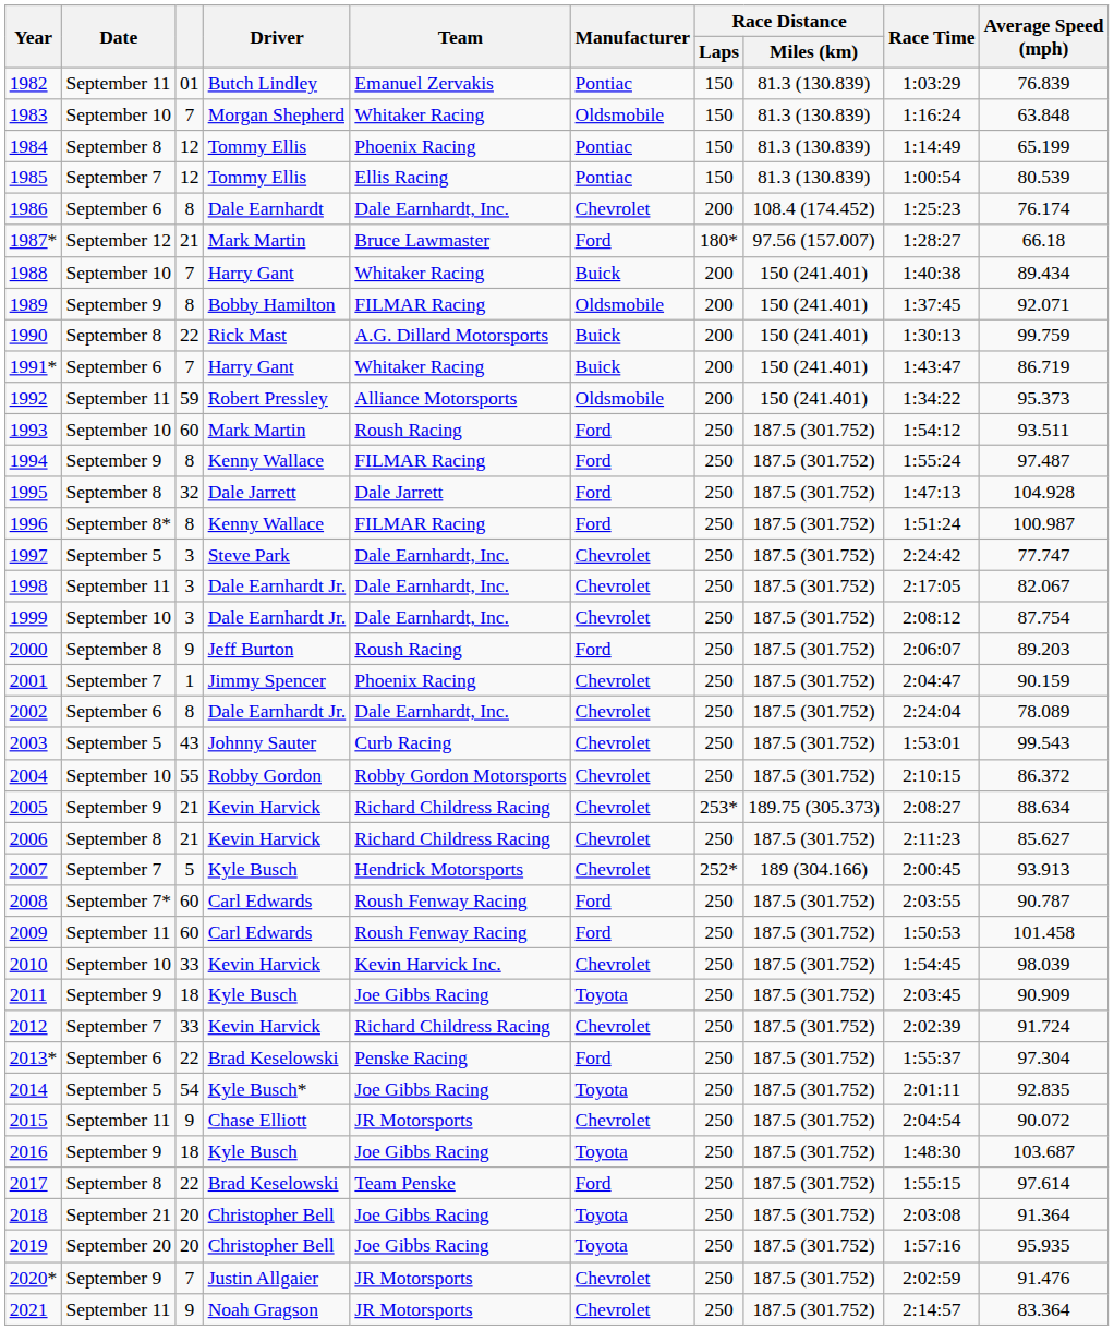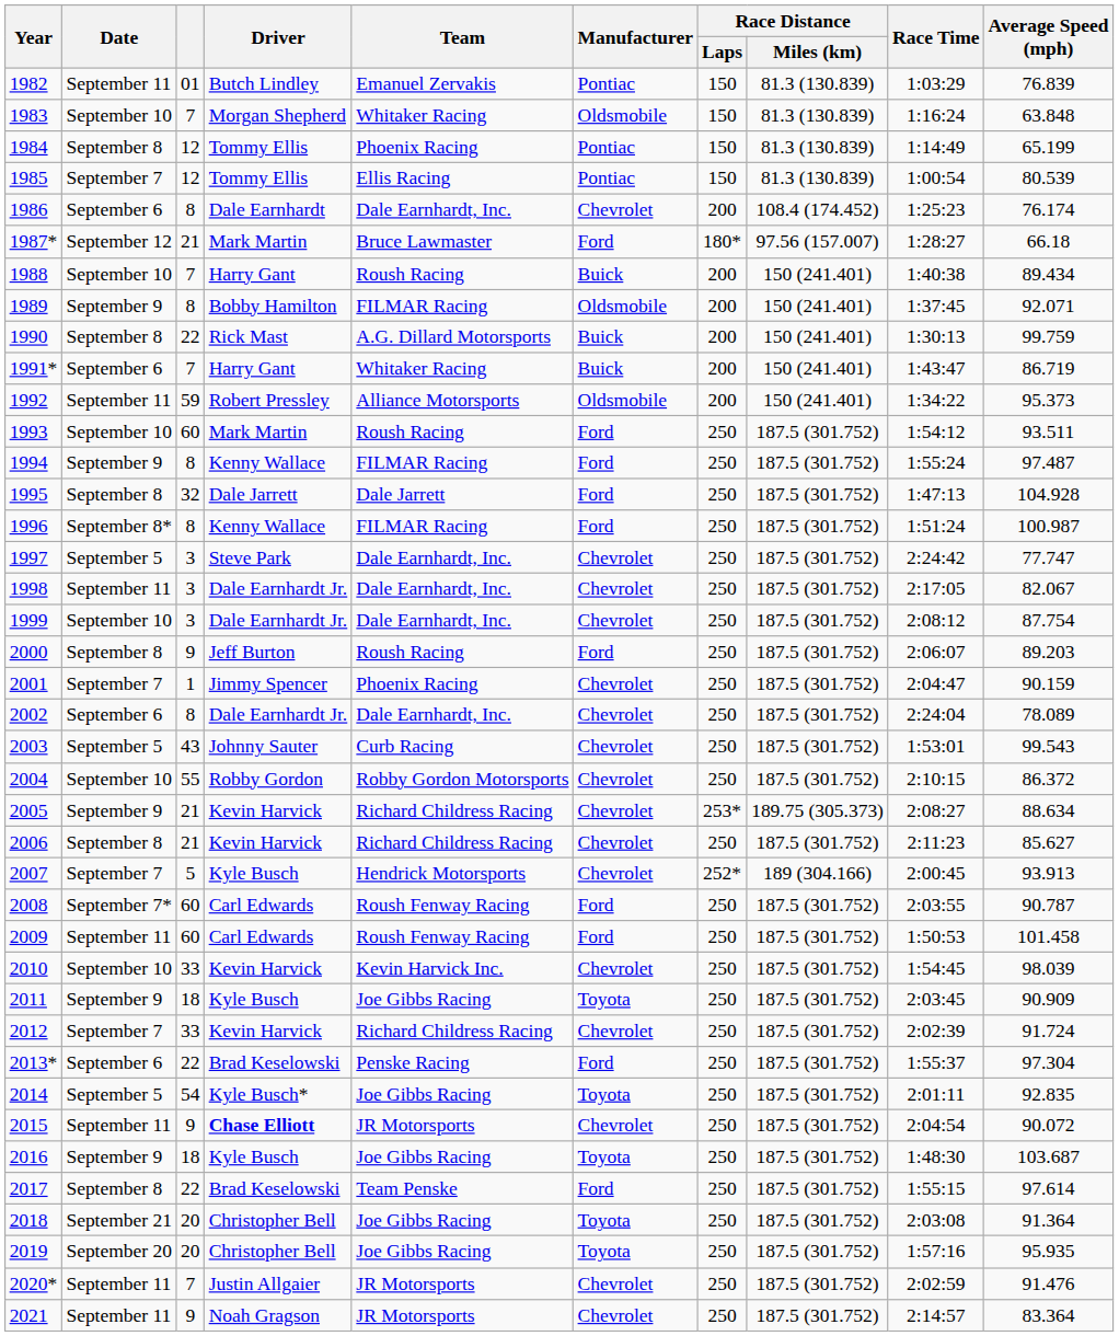 <table class="wikitable" style="font-size: 95%;">
 <tr>
 <th rowspan="2">Year</th>
 <th rowspan="2">Date</th>
 <th rowspan="2"></th>
 <th rowspan="2">Driver</th>
 <th rowspan="2">Team</th>
 <th rowspan="2">Manufacturer</th>
 <th colspan="2">Race Distance</th>
 <th rowspan="2">Race Time</th>
 <th rowspan="2">Average Speed<br>(mph)</th>
 </tr>
 <tr>
 <th>Laps</th>
 <th>Miles (km)</th>
 </tr>
 <tr>
 <td><a href='#'>1982</a></td>
 <td>September 11</td>
 <td align="center">01</td>
 <td><a href='#'>Butch Lindley</a></td>
 <td><a href='#'>Emanuel Zervakis</a></td>
 <td><a href='#'>Pontiac</a></td>
 <td align="center">150</td>
 <td align="center">81.3 (130.839)</td>
 <td align="center">1:03:29</td>
 <td align="center">76.839</td>
 </tr>
 <tr>
 <td><a href='#'>1983</a></td>
 <td>September 10</td>
 <td align="center">7</td>
 <td><a href='#'>Morgan Shepherd</a></td>
 <td><a href='#'>Whitaker Racing</a></td>
 <td><a href='#'>Oldsmobile</a></td>
 <td align="center">150</td>
 <td align="center">81.3 (130.839)</td>
 <td align="center">1:16:24</td>
 <td align="center">63.848</td>
 </tr>
 <tr>
 <td><a href='#'>1984</a></td>
 <td>September 8</td>
 <td align="center">12</td>
 <td><a href='#'>Tommy Ellis</a></td>
 <td><a href='#'>Phoenix Racing</a></td>
 <td><a href='#'>Pontiac</a></td>
 <td align="center">150</td>
 <td align="center">81.3 (130.839)</td>
 <td align="center">1:14:49</td>
 <td align="center">65.199</td>
 </tr>
 <tr>
 <td><a href='#'>1985</a></td>
 <td>September 7</td>
 <td align="center">12</td>
 <td><a href='#'>Tommy Ellis</a></td>
 <td><a href='#'>Ellis Racing</a></td>
 <td><a href='#'>Pontiac</a></td>
 <td align="center">150</td>
 <td align="center">81.3 (130.839)</td>
 <td align="center">1:00:54</td>
 <td align="center">80.539</td>
 </tr>
 <tr>
 <td><a href='#'>1986</a></td>
 <td>September 6</td>
 <td align="center">8</td>
 <td><a href='#'>Dale Earnhardt</a></td>
 <td><a href='#'>Dale Earnhardt, Inc.</a></td>
 <td><a href='#'>Chevrolet</a></td>
 <td align="center">200</td>
 <td align="center">108.4 (174.452)</td>
 <td align="center">1:25:23</td>
 <td align="center">76.174</td>
 </tr>
 <tr>
 <td><a href='#'>1987</a>*</td>
 <td>September 12</td>
 <td align="center">21</td>
 <td><a href='#'>Mark Martin</a></td>
 <td><a href='#'>Bruce Lawmaster</a></td>
 <td><a href='#'>Ford</a></td>
 <td align="center">180*</td>
 <td align="center">97.56 (157.007)</td>
 <td align="center">1:28:27</td>
 <td align="center">66.18</td>
 </tr>
 <tr>
 <td><a href='#'>1988</a></td>
 <td>September 10</td>
 <td align="center">7</td>
 <td><a href='#'>Harry Gant</a></td>
-<td><a href='#'>Whitaker Racing</a></td>
+<td><a href='#'>Roush Racing</a></td>
 <td><a href='#'>Buick</a></td>
 <td align="center">200</td>
 <td align="center">150 (241.401)</td>
 <td align="center">1:40:38</td>
 <td align="center">89.434</td>
 </tr>
 <tr>
 <td><a href='#'>1989</a></td>
 <td>September 9</td>
 <td align="center">8</td>
 <td><a href='#'>Bobby Hamilton</a></td>
 <td><a href='#'>FILMAR Racing</a></td>
 <td><a href='#'>Oldsmobile</a></td>
 <td align="center">200</td>
 <td align="center">150 (241.401)</td>
 <td align="center">1:37:45</td>
 <td align="center">92.071</td>
 </tr>
 <tr>
 <td><a href='#'>1990</a></td>
 <td>September 8</td>
 <td align="center">22</td>
 <td><a href='#'>Rick Mast</a></td>
 <td><a href='#'>A.G. Dillard Motorsports</a></td>
 <td><a href='#'>Buick</a></td>
 <td align="center">200</td>
 <td align="center">150 (241.401)</td>
 <td align="center">1:30:13</td>
 <td align="center">99.759</td>
 </tr>
 <tr>
 <td><a href='#'>1991</a>*</td>
 <td>September 6</td>
 <td align="center">7</td>
 <td><a href='#'>Harry Gant</a></td>
 <td><a href='#'>Whitaker Racing</a></td>
 <td><a href='#'>Buick</a></td>
 <td align="center">200</td>
 <td align="center">150 (241.401)</td>
 <td align="center">1:43:47</td>
 <td align="center">86.719</td>
 </tr>
 <tr>
 <td><a href='#'>1992</a></td>
 <td>September 11</td>
 <td align="center">59</td>
 <td><a href='#'>Robert Pressley</a></td>
 <td><a href='#'>Alliance Motorsports</a></td>
 <td><a href='#'>Oldsmobile</a></td>
 <td align="center">200</td>
 <td align="center">150 (241.401)</td>
 <td align="center">1:34:22</td>
 <td align="center">95.373</td>
 </tr>
 <tr>
 <td><a href='#'>1993</a></td>
 <td>September 10</td>
 <td align="center">60</td>
 <td><a href='#'>Mark Martin</a></td>
 <td><a href='#'>Roush Racing</a></td>
 <td><a href='#'>Ford</a></td>
 <td align="center">250</td>
 <td align="center">187.5 (301.752)</td>
 <td align="center">1:54:12</td>
 <td align="center">93.511</td>
 </tr>
 <tr>
 <td><a href='#'>1994</a></td>
 <td>September 9</td>
 <td align="center">8</td>
 <td><a href='#'>Kenny Wallace</a></td>
 <td><a href='#'>FILMAR Racing</a></td>
 <td><a href='#'>Ford</a></td>
 <td align="center">250</td>
 <td align="center">187.5 (301.752)</td>
 <td align="center">1:55:24</td>
 <td align="center">97.487</td>
 </tr>
 <tr>
 <td><a href='#'>1995</a></td>
 <td>September 8</td>
 <td align="center">32</td>
 <td><a href='#'>Dale Jarrett</a></td>
 <td><a href='#'>Dale Jarrett</a></td>
 <td><a href='#'>Ford</a></td>
 <td align="center">250</td>
 <td align="center">187.5 (301.752)</td>
 <td align="center">1:47:13</td>
 <td align="center">104.928</td>
 </tr>
 <tr>
 <td><a href='#'>1996</a></td>
 <td>September 8*</td>
 <td align="center">8</td>
 <td><a href='#'>Kenny Wallace</a></td>
 <td><a href='#'>FILMAR Racing</a></td>
 <td><a href='#'>Ford</a></td>
 <td align="center">250</td>
 <td align="center">187.5 (301.752)</td>
 <td align="center">1:51:24</td>
 <td align="center">100.987</td>
 </tr>
 <tr>
 <td><a href='#'>1997</a></td>
 <td>September 5</td>
 <td align="center">3</td>
 <td><a href='#'>Steve Park</a></td>
 <td><a href='#'>Dale Earnhardt, Inc.</a></td>
 <td><a href='#'>Chevrolet</a></td>
 <td align="center">250</td>
 <td align="center">187.5 (301.752)</td>
 <td align="center">2:24:42</td>
 <td align="center">77.747</td>
 </tr>
 <tr>
 <td><a href='#'>1998</a></td>
 <td>September 11</td>
 <td align="center">3</td>
 <td><a href='#'>Dale Earnhardt Jr.</a></td>
 <td><a href='#'>Dale Earnhardt, Inc.</a></td>
 <td><a href='#'>Chevrolet</a></td>
 <td align="center">250</td>
 <td align="center">187.5 (301.752)</td>
 <td align="center">2:17:05</td>
 <td align="center">82.067</td>
 </tr>
 <tr>
 <td><a href='#'>1999</a></td>
 <td>September 10</td>
 <td align="center">3</td>
 <td><a href='#'>Dale Earnhardt Jr.</a></td>
 <td><a href='#'>Dale Earnhardt, Inc.</a></td>
 <td><a href='#'>Chevrolet</a></td>
 <td align="center">250</td>
 <td align="center">187.5 (301.752)</td>
 <td align="center">2:08:12</td>
 <td align="center">87.754</td>
 </tr>
 <tr>
 <td><a href='#'>2000</a></td>
 <td>September 8</td>
 <td align="center">9</td>
 <td><a href='#'>Jeff Burton</a></td>
 <td><a href='#'>Roush Racing</a></td>
 <td><a href='#'>Ford</a></td>
 <td align="center">250</td>
 <td align="center">187.5 (301.752)</td>
 <td align="center">2:06:07</td>
 <td align="center">89.203</td>
 </tr>
 <tr>
 <td><a href='#'>2001</a></td>
 <td>September 7</td>
 <td align="center">1</td>
 <td><a href='#'>Jimmy Spencer</a></td>
 <td><a href='#'>Phoenix Racing</a></td>
 <td><a href='#'>Chevrolet</a></td>
 <td align="center">250</td>
 <td align="center">187.5 (301.752)</td>
 <td align="center">2:04:47</td>
 <td align="center">90.159</td>
 </tr>
 <tr>
 <td><a href='#'>2002</a></td>
 <td>September 6</td>
 <td align="center">8</td>
 <td><a href='#'>Dale Earnhardt Jr.</a></td>
 <td><a href='#'>Dale Earnhardt, Inc.</a></td>
 <td><a href='#'>Chevrolet</a></td>
 <td align="center">250</td>
 <td align="center">187.5 (301.752)</td>
 <td align="center">2:24:04</td>
 <td align="center">78.089</td>
 </tr>
 <tr>
 <td><a href='#'>2003</a></td>
 <td>September 5</td>
 <td align="center">43</td>
 <td><a href='#'>Johnny Sauter</a></td>
 <td><a href='#'>Curb Racing</a></td>
 <td><a href='#'>Chevrolet</a></td>
 <td align="center">250</td>
 <td align="center">187.5 (301.752)</td>
 <td align="center">1:53:01</td>
 <td align="center">99.543</td>
 </tr>
 <tr>
 <td><a href='#'>2004</a></td>
 <td>September 10</td>
 <td align="center">55</td>
 <td><a href='#'>Robby Gordon</a></td>
 <td><a href='#'>Robby Gordon Motorsports</a></td>
 <td><a href='#'>Chevrolet</a></td>
 <td align="center">250</td>
 <td align="center">187.5 (301.752)</td>
 <td align="center">2:10:15</td>
 <td align="center">86.372</td>
 </tr>
 <tr>
 <td><a href='#'>2005</a></td>
 <td>September 9</td>
 <td align="center">21</td>
 <td><a href='#'>Kevin Harvick</a></td>
 <td><a href='#'>Richard Childress Racing</a></td>
 <td><a href='#'>Chevrolet</a></td>
 <td align="center">253*</td>
 <td align="center">189.75 (305.373)</td>
 <td align="center">2:08:27</td>
 <td align="center">88.634</td>
 </tr>
 <tr>
 <td><a href='#'>2006</a></td>
 <td>September 8</td>
 <td align="center">21</td>
 <td><a href='#'>Kevin Harvick</a></td>
 <td><a href='#'>Richard Childress Racing</a></td>
 <td><a href='#'>Chevrolet</a></td>
 <td align="center">250</td>
 <td align="center">187.5 (301.752)</td>
 <td align="center">2:11:23</td>
 <td align="center">85.627</td>
 </tr>
 <tr>
 <td><a href='#'>2007</a></td>
 <td>September 7</td>
 <td align="center">5</td>
 <td><a href='#'>Kyle Busch</a></td>
 <td><a href='#'>Hendrick Motorsports</a></td>
 <td><a href='#'>Chevrolet</a></td>
 <td align="center">252*</td>
 <td align="center">189 (304.166)</td>
 <td align="center">2:00:45</td>
 <td align="center">93.913</td>
 </tr>
 <tr>
 <td><a href='#'>2008</a></td>
 <td>September 7*</td>
 <td align="center">60</td>
 <td><a href='#'>Carl Edwards</a></td>
 <td><a href='#'>Roush Fenway Racing</a></td>
 <td><a href='#'>Ford</a></td>
 <td align="center">250</td>
 <td align="center">187.5 (301.752)</td>
 <td align="center">2:03:55</td>
 <td align="center">90.787</td>
 </tr>
 <tr>
 <td><a href='#'>2009</a></td>
 <td>September 11</td>
 <td align="center">60</td>
 <td><a href='#'>Carl Edwards</a></td>
 <td><a href='#'>Roush Fenway Racing</a></td>
 <td><a href='#'>Ford</a></td>
 <td align="center">250</td>
 <td align="center">187.5 (301.752)</td>
 <td align="center">1:50:53</td>
 <td align="center">101.458</td>
 </tr>
 <tr>
 <td><a href='#'>2010</a></td>
 <td>September 10</td>
 <td align="center">33</td>
 <td><a href='#'>Kevin Harvick</a></td>
 <td><a href='#'>Kevin Harvick Inc.</a></td>
 <td><a href='#'>Chevrolet</a></td>
 <td align="center">250</td>
 <td align="center">187.5 (301.752)</td>
 <td align="center">1:54:45</td>
 <td align="center">98.039</td>
 </tr>
 <tr>
 <td><a href='#'>2011</a></td>
 <td>September 9</td>
 <td align="center">18</td>
 <td><a href='#'>Kyle Busch</a></td>
 <td><a href='#'>Joe Gibbs Racing</a></td>
 <td><a href='#'>Toyota</a></td>
 <td align="center">250</td>
 <td align="center">187.5 (301.752)</td>
 <td align="center">2:03:45</td>
 <td align="center">90.909</td>
 </tr>
 <tr>
 <td><a href='#'>2012</a></td>
 <td>September 7</td>
 <td align="center">33</td>
 <td><a href='#'>Kevin Harvick</a></td>
 <td><a href='#'>Richard Childress Racing</a></td>
 <td><a href='#'>Chevrolet</a></td>
 <td align="center">250</td>
 <td align="center">187.5 (301.752)</td>
 <td align="center">2:02:39</td>
 <td align="center">91.724</td>
 </tr>
 <tr>
 <td><a href='#'>2013</a>*</td>
 <td>September 6</td>
 <td align="center">22</td>
 <td><a href='#'>Brad Keselowski</a></td>
 <td><a href='#'>Penske Racing</a></td>
 <td><a href='#'>Ford</a></td>
 <td align="center">250</td>
 <td align="center">187.5 (301.752)</td>
 <td align="center">1:55:37</td>
 <td align="center">97.304</td>
 </tr>
 <tr>
 <td><a href='#'>2014</a></td>
 <td>September 5</td>
 <td align="center">54</td>
 <td><a href='#'>Kyle Busch</a>*</td>
 <td><a href='#'>Joe Gibbs Racing</a></td>
 <td><a href='#'>Toyota</a></td>
 <td align="center">250</td>
 <td align="center">187.5 (301.752)</td>
 <td align="center">2:01:11</td>
 <td align="center">92.835</td>
 </tr>
 <tr>
 <td><a href='#'>2015</a></td>
 <td>September 11</td>
 <td align="center">9</td>
-<td><a href='#'>Chase Elliott</a></td>
+<td><strong><a href='#'>Chase Elliott</a></strong></td>
 <td><a href='#'>JR Motorsports</a></td>
 <td><a href='#'>Chevrolet</a></td>
 <td align="center">250</td>
 <td align="center">187.5 (301.752)</td>
 <td align="center">2:04:54</td>
 <td align="center">90.072</td>
 </tr>
 <tr>
 <td><a href='#'>2016</a></td>
 <td>September 9</td>
 <td align="center">18</td>
 <td><a href='#'>Kyle Busch</a></td>
 <td><a href='#'>Joe Gibbs Racing</a></td>
 <td><a href='#'>Toyota</a></td>
 <td align="center">250</td>
 <td align="center">187.5 (301.752)</td>
 <td align="center">1:48:30</td>
 <td align="center">103.687</td>
 </tr>
 <tr>
 <td><a href='#'>2017</a></td>
 <td>September 8</td>
 <td align="center">22</td>
 <td><a href='#'>Brad Keselowski</a></td>
 <td><a href='#'>Team Penske</a></td>
 <td><a href='#'>Ford</a></td>
 <td align="center">250</td>
 <td align="center">187.5 (301.752)</td>
 <td align="center">1:55:15</td>
 <td align="center">97.614</td>
 </tr>
 <tr>
 <td><a href='#'>2018</a></td>
 <td>September 21</td>
 <td align="center">20</td>
 <td><a href='#'>Christopher Bell</a></td>
 <td><a href='#'>Joe Gibbs Racing</a></td>
 <td><a href='#'>Toyota</a></td>
 <td align="center">250</td>
 <td align="center">187.5 (301.752)</td>
 <td align="center">2:03:08</td>
 <td align="center">91.364</td>
 </tr>
 <tr>
 <td><a href='#'>2019</a></td>
 <td>September 20</td>
 <td align="center">20</td>
 <td><a href='#'>Christopher Bell</a></td>
 <td><a href='#'>Joe Gibbs Racing</a></td>
 <td><a href='#'>Toyota</a></td>
 <td align="center">250</td>
 <td align="center">187.5 (301.752)</td>
 <td align="center">1:57:16</td>
 <td align="center">95.935</td>
 </tr>
 <tr>
 <td><a href='#'>2020</a>*</td>
-<td>September 9</td>
+<td>September 11</td>
 <td align="center">7</td>
 <td><a href='#'>Justin Allgaier</a></td>
 <td><a href='#'>JR Motorsports</a></td>
 <td><a href='#'>Chevrolet</a></td>
 <td align="center">250</td>
 <td align="center">187.5 (301.752)</td>
 <td align="center">2:02:59</td>
 <td align="center">91.476</td>
 </tr>
 <tr>
 <td><a href='#'>2021</a></td>
 <td>September 11</td>
 <td align="center">9</td>
 <td><a href='#'>Noah Gragson</a></td>
 <td><a href='#'>JR Motorsports</a></td>
 <td><a href='#'>Chevrolet</a></td>
 <td align="center">250</td>
 <td align="center">187.5 (301.752)</td>
 <td align="center">2:14:57</td>
 <td align="center">83.364</td>
 </tr>
 </table>
